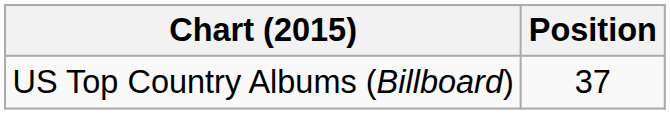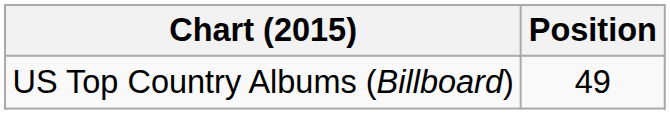 <table class="wikitable sortable plainrowheaders">
 <tr>
 <th>Chart (2015)</th>
 <th>Position</th>
 </tr>
 <tr>
 <td>US Top Country Albums (<em>Billboard</em>)</td>
-<td style="text-align:center;">37</td>
+<td style="text-align:center;">49</td>
 </tr>
 </table>
